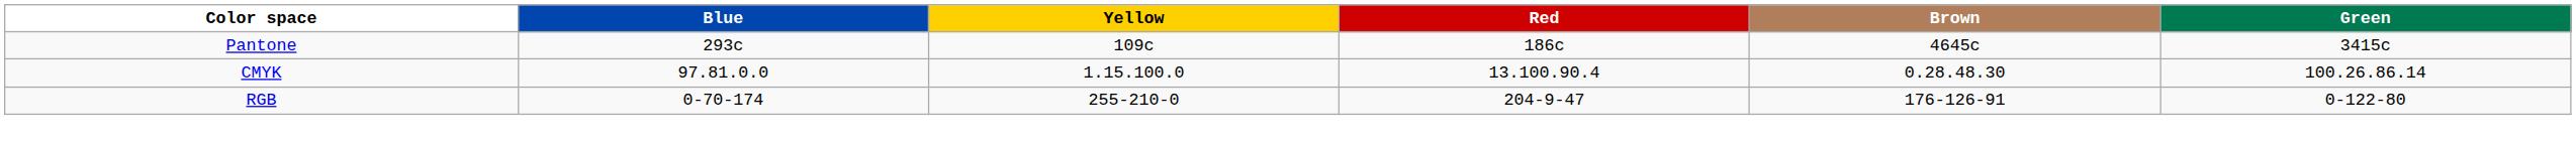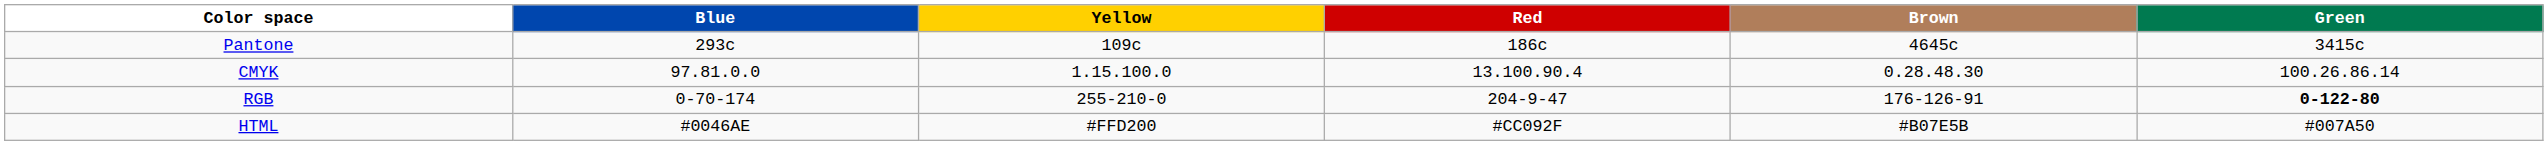 <table class="wikitable" style="width:100%; background:#f9f9f9; border:1px solid #aaa; border-collapse:collapse; white-space:nowrap; text-align:left;">
 <tr style="text-align: center; background: #eee">
 <th style="background:white;color:black;width:20%">Color space</th>
 <th style="background:#0046AE;color:white;width:16%">Blue</th>
 <th style="background:#FFD000;color:black;width:16%">Yellow</th>
 <th style="background:#CF0000;color:white;width:16%">Red</th>
 <th style="background:#B07E5B; color:white; width:16%;">Brown</th>
 <th style="background:#007A50;color:white;width:16%">Green</th>
 </tr>
 <tr style="text-align: center">
 <td><a href='#'>Pantone</a></td>
 <td>293c</td>
 <td>109c</td>
 <td>186c</td>
 <td>4645c</td>
 <td>3415c</td>
 </tr>
 <tr style="text-align: center">
 <td><a href='#'>CMYK</a></td>
 <td>97.81.0.0</td>
 <td>1.15.100.0</td>
 <td>13.100.90.4</td>
 <td>0.28.48.30</td>
 <td>100.26.86.14</td>
 </tr>
 <tr style="text-align: center">
 <td><a href='#'>RGB</a></td>
 <td>0-70-174</td>
 <td>255-210-0</td>
 <td>204-9-47</td>
 <td>176-126-91</td>
-<td>0-122-80</td>
+<td><strong>0-122-80</strong></td>
+</tr>
+<tr style="text-align: center">
+<td><a href='#'>HTML</a></td>
+<td>#0046AE</td>
+<td>#FFD200</td>
+<td>#CC092F</td>
+<td>#B07E5B</td>
+<td>#007A50</td>
 </tr>
 </table>
